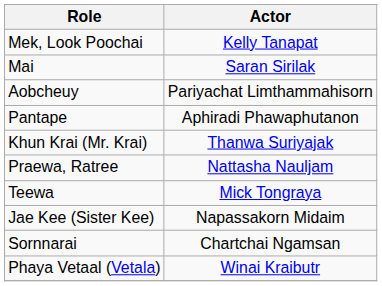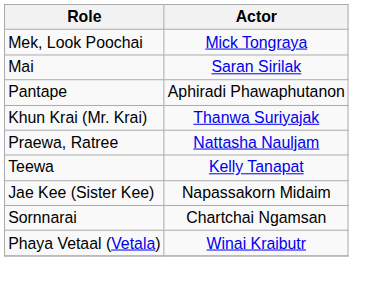 <table class="wikitable">
 <tr>
 <th>Role</th>
 <th>Actor</th>
 </tr>
 <tr>
 <td>Mek, Look Poochai</td>
-<td align="center"><a href='#'>Kelly Tanapat</a></td>
+<td align="center"><a href='#'>Mick Tongraya</a></td>
 </tr>
 <tr>
 <td>Mai</td>
 <td align="center"><a href='#'>Saran Sirilak</a></td>
-</tr>
-<tr>
-<td>Aobcheuy</td>
-<td align="center">Pariyachat Limthammahisorn</td>
 </tr>
 <tr>
 <td>Pantape</td>
 <td align="center">Aphiradi Phawaphutanon</td>
 </tr>
 <tr>
 <td>Khun Krai (Mr. Krai)</td>
 <td align="center"><a href='#'>Thanwa Suriyajak</a></td>
 </tr>
 <tr>
 <td>Praewa, Ratree</td>
 <td align="center"><a href='#'>Nattasha Nauljam</a></td>
 </tr>
 <tr>
 <td>Teewa</td>
-<td align="center"><a href='#'>Mick Tongraya</a></td>
+<td align="center"><a href='#'>Kelly Tanapat</a></td>
 </tr>
 <tr>
 <td>Jae Kee (Sister Kee)</td>
 <td align="center">Napassakorn Midaim</td>
 </tr>
 <tr>
 <td>Sornnarai</td>
 <td align="center">Chartchai Ngamsan</td>
 </tr>
 <tr>
 <td>Phaya 	Vetaal (<a href='#'>Vetala</a>)</td>
 <td align="center"><a href='#'>Winai Kraibutr</a></td>
 </tr>
 <tr>
 </tr>
 </table>
